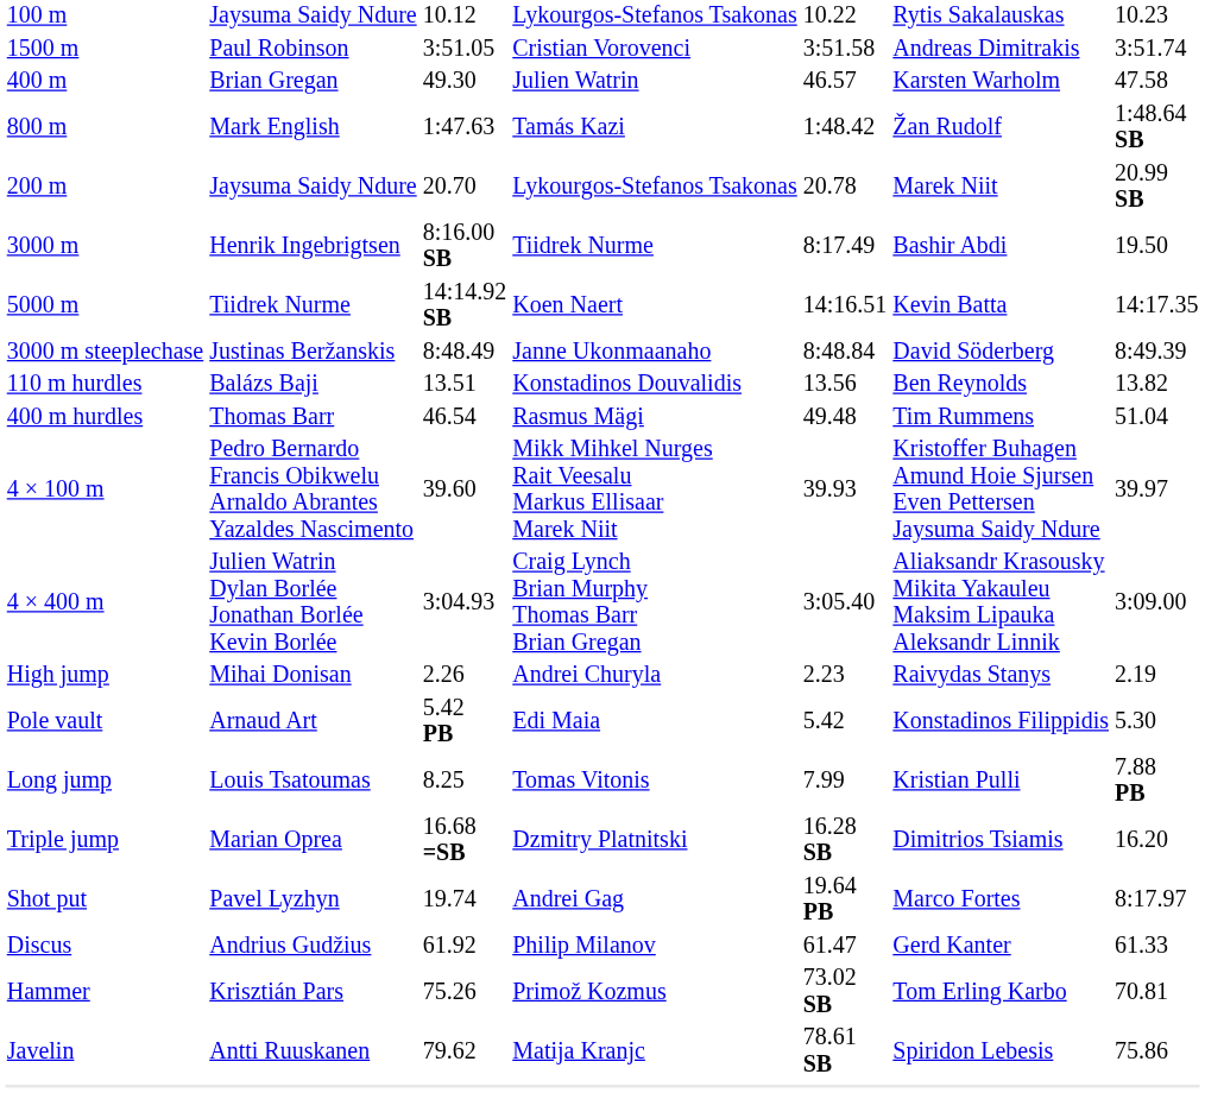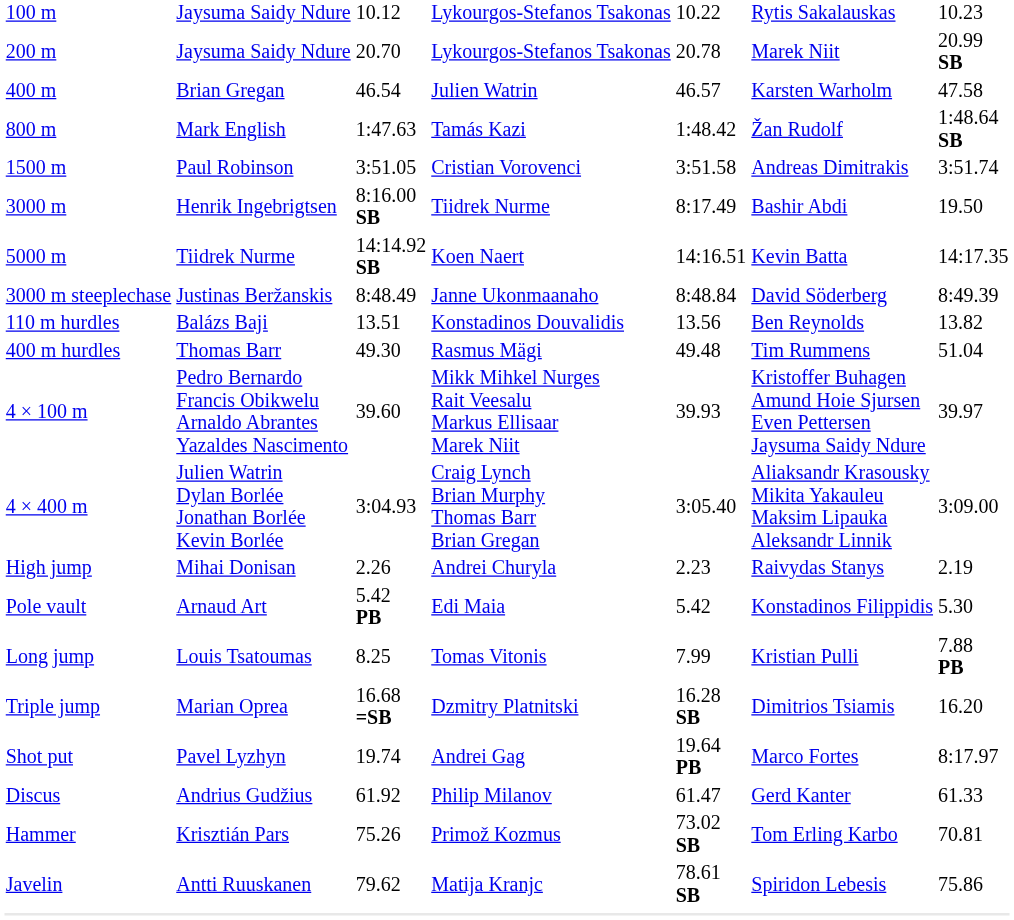 <table>
 <tr>
 <td><a href='#'>100 m</a></td>
 <td><a href='#'>Jaysuma Saidy Ndure</a><br></td>
 <td>10.12</td>
 <td><a href='#'>Lykourgos-Stefanos Tsakonas</a><br></td>
 <td>10.22</td>
 <td><a href='#'>Rytis Sakalauskas</a><br></td>
 <td>10.23</td>
 </tr>
 <tr>
-<td><a href='#'>1500 m</a></td>
-<td><a href='#'>Paul Robinson</a><br></td>
-<td>3:51.05</td>
-<td><a href='#'>Cristian Vorovenci</a><br></td>
-<td>3:51.58</td>
-<td><a href='#'>Andreas Dimitrakis</a><br></td>
-<td>3:51.74</td>
+<td><a href='#'>200 m</a></td>
+<td><a href='#'>Jaysuma Saidy Ndure</a><br></td>
+<td>20.70</td>
+<td><a href='#'>Lykourgos-Stefanos Tsakonas</a><br></td>
+<td>20.78</td>
+<td><a href='#'>Marek Niit</a><br></td>
+<td>20.99<br><strong>SB</strong></td>
 </tr>
 <tr>
 <td><a href='#'>400 m</a></td>
 <td><a href='#'>Brian Gregan</a><br></td>
-<td>49.30</td>
+<td>46.54</td>
 <td><a href='#'>Julien Watrin</a><br></td>
 <td>46.57</td>
 <td><a href='#'>Karsten Warholm</a><br></td>
 <td>47.58</td>
 </tr>
 <tr>
 <td><a href='#'>800 m</a></td>
 <td><a href='#'>Mark English</a><br></td>
 <td>1:47.63</td>
 <td><a href='#'>Tamás Kazi</a><br></td>
 <td>1:48.42</td>
 <td><a href='#'>Žan Rudolf</a><br></td>
 <td>1:48.64<br><strong>SB</strong></td>
 </tr>
 <tr>
-<td><a href='#'>200 m</a></td>
-<td><a href='#'>Jaysuma Saidy Ndure</a><br></td>
-<td>20.70</td>
-<td><a href='#'>Lykourgos-Stefanos Tsakonas</a><br></td>
-<td>20.78</td>
-<td><a href='#'>Marek Niit</a><br></td>
-<td>20.99<br><strong>SB</strong></td>
+<td><a href='#'>1500 m</a></td>
+<td><a href='#'>Paul Robinson</a><br></td>
+<td>3:51.05</td>
+<td><a href='#'>Cristian Vorovenci</a><br></td>
+<td>3:51.58</td>
+<td><a href='#'>Andreas Dimitrakis</a><br></td>
+<td>3:51.74</td>
 </tr>
 <tr>
 <td><a href='#'>3000 m</a></td>
 <td><a href='#'>Henrik Ingebrigtsen</a><br></td>
 <td>8:16.00<br><strong>SB</strong></td>
 <td><a href='#'>Tiidrek Nurme</a><br></td>
 <td>8:17.49</td>
 <td><a href='#'>Bashir Abdi</a><br></td>
 <td>19.50</td>
 </tr>
 <tr>
 <td><a href='#'>5000 m</a></td>
 <td><a href='#'>Tiidrek Nurme</a><br></td>
 <td>14:14.92<br><strong>SB</strong></td>
 <td><a href='#'>Koen Naert</a><br></td>
 <td>14:16.51</td>
 <td><a href='#'>Kevin Batta</a><br></td>
 <td>14:17.35</td>
 </tr>
 <tr>
 <td><a href='#'>3000 m steeplechase</a></td>
 <td><a href='#'>Justinas Beržanskis</a><br></td>
 <td>8:48.49</td>
 <td><a href='#'>Janne Ukonmaanaho</a><br></td>
 <td>8:48.84</td>
 <td><a href='#'>David Söderberg</a><br></td>
 <td>8:49.39</td>
 </tr>
 <tr>
 <td><a href='#'>110 m hurdles</a></td>
 <td><a href='#'>Balázs Baji</a><br></td>
 <td>13.51</td>
 <td><a href='#'>Konstadinos Douvalidis</a><br></td>
 <td>13.56</td>
 <td><a href='#'>Ben Reynolds</a><br></td>
 <td>13.82</td>
 </tr>
 <tr>
 <td><a href='#'>400 m hurdles</a></td>
 <td><a href='#'>Thomas Barr</a><br></td>
-<td>46.54</td>
+<td>49.30</td>
 <td><a href='#'>Rasmus Mägi</a><br></td>
 <td>49.48</td>
 <td><a href='#'>Tim Rummens</a><br></td>
 <td>51.04</td>
 </tr>
 <tr>
 <td><a href='#'>4 × 100 m</a></td>
 <td><a href='#'>Pedro Bernardo</a><br><a href='#'>Francis Obikwelu</a><br><a href='#'>Arnaldo Abrantes</a><br><a href='#'>Yazaldes Nascimento</a><br></td>
 <td>39.60</td>
 <td><a href='#'>Mikk Mihkel Nurges</a><br><a href='#'>Rait Veesalu</a><br><a href='#'>Markus Ellisaar</a><br><a href='#'>Marek Niit</a><br></td>
 <td>39.93</td>
 <td><a href='#'>Kristoffer Buhagen</a><br><a href='#'>Amund Hoie Sjursen</a><br><a href='#'>Even Pettersen</a><br><a href='#'>Jaysuma Saidy Ndure</a><br></td>
 <td>39.97</td>
 </tr>
 <tr>
 <td><a href='#'>4 × 400 m</a></td>
 <td><a href='#'>Julien Watrin</a><br><a href='#'>Dylan Borlée</a><br><a href='#'>Jonathan Borlée</a><br><a href='#'>Kevin Borlée</a><br></td>
 <td>3:04.93</td>
 <td><a href='#'>Craig Lynch</a><br><a href='#'>Brian Murphy</a><br><a href='#'>Thomas Barr</a><br><a href='#'>Brian Gregan</a><br></td>
 <td>3:05.40</td>
 <td><a href='#'>Aliaksandr Krasousky</a><br><a href='#'>Mikita Yakauleu</a><br><a href='#'>Maksim Lipauka</a><br><a href='#'>Aleksandr Linnik</a><br></td>
 <td>3:09.00</td>
 </tr>
 <tr>
 <td><a href='#'>High jump</a></td>
 <td><a href='#'>Mihai Donisan</a><br></td>
 <td>2.26</td>
 <td><a href='#'>Andrei Churyla</a><br></td>
 <td>2.23</td>
 <td><a href='#'>Raivydas Stanys</a><br></td>
 <td>2.19</td>
 </tr>
 <tr>
 <td><a href='#'>Pole vault</a></td>
 <td><a href='#'>Arnaud Art</a><br></td>
 <td>5.42<br><strong>PB</strong></td>
 <td><a href='#'>Edi Maia</a><br></td>
 <td>5.42</td>
 <td><a href='#'>Konstadinos Filippidis</a><br></td>
 <td>5.30</td>
 </tr>
 <tr>
 <td><a href='#'>Long jump</a></td>
 <td><a href='#'>Louis Tsatoumas</a><br></td>
 <td>8.25</td>
 <td><a href='#'>Tomas Vitonis</a><br></td>
 <td>7.99</td>
 <td><a href='#'>Kristian Pulli</a><br></td>
 <td>7.88<br><strong>PB</strong></td>
 </tr>
 <tr>
 <td><a href='#'>Triple jump</a></td>
 <td><a href='#'>Marian Oprea</a><br></td>
 <td>16.68<br><strong>=SB</strong></td>
 <td><a href='#'>Dzmitry Platnitski</a><br></td>
 <td>16.28<br><strong>SB</strong></td>
 <td><a href='#'>Dimitrios Tsiamis</a><br></td>
 <td>16.20</td>
 </tr>
 <tr>
 <td><a href='#'>Shot put</a></td>
 <td><a href='#'>Pavel Lyzhyn</a><br></td>
 <td>19.74</td>
 <td><a href='#'>Andrei Gag</a><br></td>
 <td>19.64<br><strong>PB</strong></td>
 <td><a href='#'>Marco Fortes</a><br></td>
 <td>8:17.97</td>
 </tr>
 <tr>
 <td><a href='#'>Discus</a></td>
 <td><a href='#'>Andrius Gudžius</a><br></td>
 <td>61.92</td>
 <td><a href='#'>Philip Milanov</a><br></td>
 <td>61.47</td>
 <td><a href='#'>Gerd Kanter</a><br></td>
 <td>61.33</td>
 </tr>
 <tr>
 <td><a href='#'>Hammer</a></td>
 <td><a href='#'>Krisztián Pars</a><br></td>
 <td>75.26</td>
 <td><a href='#'>Primož Kozmus</a><br></td>
 <td>73.02<br><strong>SB</strong></td>
 <td><a href='#'>Tom Erling Karbo</a><br></td>
 <td>70.81</td>
 </tr>
 <tr>
 <td><a href='#'>Javelin</a></td>
 <td><a href='#'>Antti Ruuskanen</a><br></td>
 <td>79.62</td>
 <td><a href='#'>Matija Kranjc</a><br></td>
 <td>78.61<br><strong>SB</strong></td>
 <td><a href='#'>Spiridon Lebesis</a><br></td>
 <td>75.86</td>
 </tr>
 <tr>
 </tr>
 <tr bgcolor= e8e8e8>
 <td colspan=7></td>
 </tr>
 </table>
